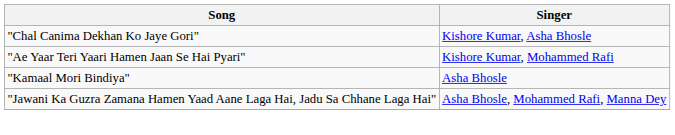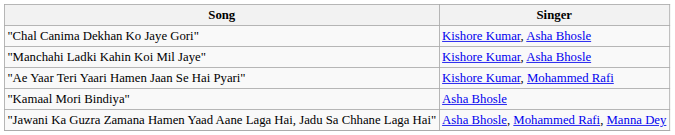 <table class="wikitable" style="font-size:95%;">
 <tr>
 <th>Song</th>
 <th>Singer</th>
 </tr>
 <tr>
 <td>"Chal Canima Dekhan Ko Jaye Gori"</td>
+<td><a href='#'>Kishore Kumar</a>, <a href='#'>Asha Bhosle</a></td>
+</tr>
+<tr>
+<td>"Manchahi Ladki Kahin Koi Mil Jaye"</td>
 <td><a href='#'>Kishore Kumar</a>, <a href='#'>Asha Bhosle</a></td>
 </tr>
 <tr>
 <td>"Ae Yaar Teri Yaari Hamen Jaan Se Hai Pyari"</td>
 <td><a href='#'>Kishore Kumar</a>, <a href='#'>Mohammed Rafi</a></td>
 </tr>
 <tr>
 <td>"Kamaal Mori Bindiya"</td>
 <td><a href='#'>Asha Bhosle</a></td>
 </tr>
 <tr>
 <td>"Jawani Ka Guzra Zamana Hamen Yaad Aane Laga Hai, Jadu Sa Chhane Laga Hai"</td>
 <td><a href='#'>Asha Bhosle</a>, <a href='#'>Mohammed Rafi</a>, <a href='#'>Manna Dey</a></td>
 </tr>
 <tr>
 </tr>
 </table>
